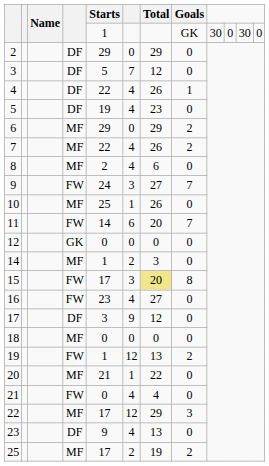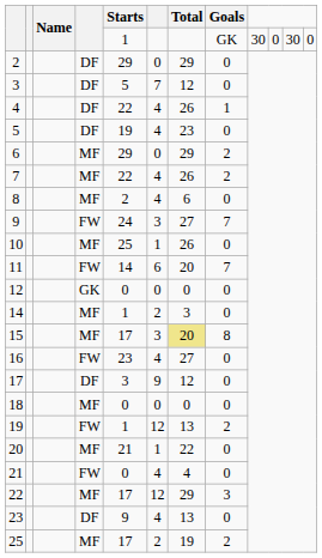 <table class="wikitable sortable" style="text-align:center">
 <tr>
 <th rowspan="2"></th>
 <th rowspan="2"></th>
 <th rowspan="2">Name</th>
 <th rowspan="2"></th>
 <th>Starts</th>
 <th></th>
 <th>Total</th>
 <th>Goals</th>
 </tr>
 <tr>
 <td>1</td>
 <td></td>
 <td></td>
 <td>GK</td>
 <td>30</td>
 <td>0</td>
 <td>30</td>
 <td>0</td>
 </tr>
 <tr>
 <td>2</td>
 <td></td>
 <td></td>
 <td>DF</td>
 <td>29</td>
 <td>0</td>
 <td>29</td>
 <td>0</td>
 </tr>
 <tr>
 <td>3</td>
 <td></td>
 <td></td>
 <td>DF</td>
 <td>5</td>
 <td>7</td>
 <td>12</td>
 <td>0</td>
 </tr>
 <tr>
 <td>4</td>
 <td></td>
 <td></td>
 <td>DF</td>
 <td>22</td>
 <td>4</td>
 <td>26</td>
 <td>1</td>
 </tr>
 <tr>
 <td>5</td>
 <td></td>
 <td></td>
 <td>DF</td>
 <td>19</td>
 <td>4</td>
 <td>23</td>
 <td>0</td>
 </tr>
 <tr>
 <td>6</td>
 <td></td>
 <td></td>
 <td>MF</td>
 <td>29</td>
 <td>0</td>
 <td>29</td>
 <td>2</td>
 </tr>
 <tr>
 <td>7</td>
 <td></td>
 <td></td>
 <td>MF</td>
 <td>22</td>
 <td>4</td>
 <td>26</td>
 <td>2</td>
 </tr>
 <tr>
 <td>8</td>
 <td></td>
 <td></td>
 <td>MF</td>
 <td>2</td>
 <td>4</td>
 <td>6</td>
 <td>0</td>
 </tr>
 <tr>
 <td>9</td>
 <td></td>
 <td></td>
 <td>FW</td>
 <td>24</td>
 <td>3</td>
 <td>27</td>
 <td>7</td>
 </tr>
 <tr>
 <td>10</td>
 <td></td>
 <td></td>
 <td>MF</td>
 <td>25</td>
 <td>1</td>
 <td>26</td>
 <td>0</td>
 </tr>
 <tr>
 <td>11</td>
 <td></td>
 <td></td>
 <td>FW</td>
 <td>14</td>
 <td>6</td>
 <td>20</td>
 <td>7</td>
 </tr>
 <tr>
 <td>12</td>
 <td></td>
 <td></td>
 <td>GK</td>
 <td>0</td>
 <td>0</td>
 <td>0</td>
 <td>0</td>
 </tr>
 <tr>
 <td>14</td>
 <td></td>
 <td></td>
 <td>MF</td>
 <td>1</td>
 <td>2</td>
 <td>3</td>
 <td>0</td>
 </tr>
 <tr>
 <td>15</td>
 <td></td>
 <td></td>
-<td>FW</td>
+<td>MF</td>
 <td>17</td>
 <td>3</td>
 <td style="background: khaki;">20</td>
 <td>8</td>
 </tr>
 <tr>
 <td>16</td>
 <td></td>
 <td></td>
 <td>FW</td>
 <td>23</td>
 <td>4</td>
 <td>27</td>
 <td>0</td>
 </tr>
 <tr>
 <td>17</td>
 <td></td>
 <td></td>
 <td>DF</td>
 <td>3</td>
 <td>9</td>
 <td>12</td>
 <td>0</td>
 </tr>
 <tr>
 <td>18</td>
 <td></td>
 <td></td>
 <td>MF</td>
 <td>0</td>
 <td>0</td>
 <td>0</td>
 <td>0</td>
 </tr>
 <tr>
 <td>19</td>
 <td></td>
 <td></td>
 <td>FW</td>
 <td>1</td>
 <td>12</td>
 <td>13</td>
 <td>2</td>
 </tr>
 <tr>
 <td>20</td>
 <td></td>
 <td></td>
 <td>MF</td>
 <td>21</td>
 <td>1</td>
 <td>22</td>
 <td>0</td>
 </tr>
 <tr>
 <td>21</td>
 <td></td>
 <td></td>
 <td>FW</td>
 <td>0</td>
 <td>4</td>
 <td>4</td>
 <td>0</td>
 </tr>
 <tr>
 <td>22</td>
 <td></td>
 <td></td>
 <td>MF</td>
 <td>17</td>
 <td>12</td>
 <td>29</td>
 <td>3</td>
 </tr>
 <tr>
 <td>23</td>
 <td></td>
 <td></td>
 <td>DF</td>
 <td>9</td>
 <td>4</td>
 <td>13</td>
 <td>0</td>
 </tr>
 <tr>
 <td>25</td>
 <td></td>
 <td></td>
 <td>MF</td>
 <td>17</td>
 <td>2</td>
 <td>19</td>
 <td>2</td>
 </tr>
 </table>
